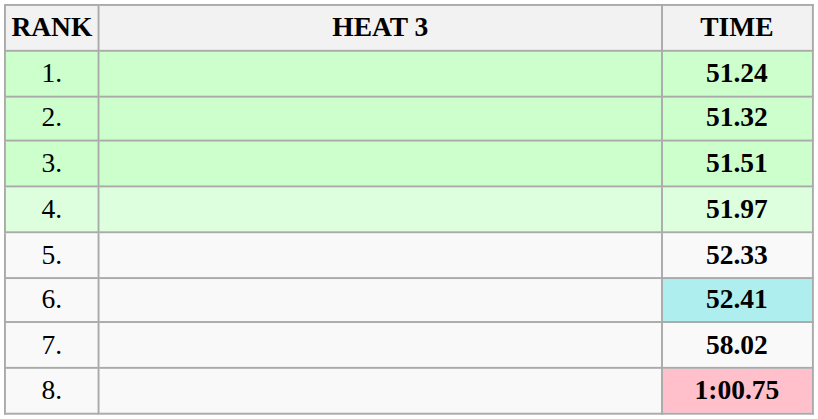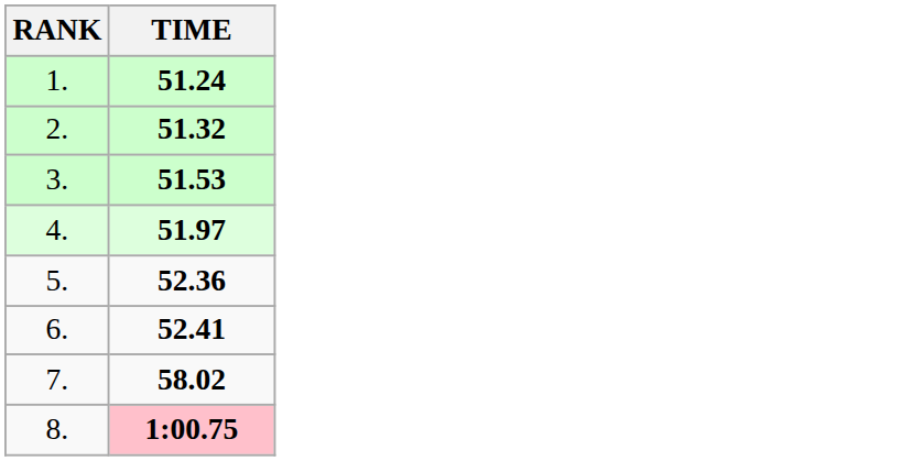 <table class="wikitable" style="border-collapse: collapse; font-size: 90%;">
 <tr>
 <th>RANK</th>
-<th style="width: 20em">HEAT 3</th>
 <th style="width: 5em">TIME</th>
 </tr>
 <tr style="background:#ccffcc;">
 <td align="center">1.</td>
-<td></td>
 <td align="center"><strong>51.24</strong></td>
 </tr>
 <tr style="background:#ccffcc;">
 <td align="center">2.</td>
-<td></td>
 <td align="center"><strong>51.32</strong></td>
 </tr>
 <tr style="background:#ccffcc;">
 <td align="center">3.</td>
-<td></td>
-<td align="center"><strong>51.51</strong></td>
+<td align="center"><strong>51.53</strong></td>
 </tr>
 <tr style="background:#ddffdd;">
 <td align="center">4.</td>
-<td></td>
 <td align="center"><strong>51.97</strong></td>
 </tr>
 <tr>
 <td align="center">5.</td>
-<td></td>
-<td align="center"><strong>52.33</strong></td>
+<td align="center"><strong>52.36</strong></td>
 </tr>
 <tr>
 <td align="center">6.</td>
-<td></td>
-<td align="center" style="background: paleturquoise;"><strong>52.41</strong></td>
+<td align="center"><strong>52.41</strong></td>
 </tr>
 <tr>
 <td align="center">7.</td>
-<td></td>
 <td align="center"><strong>58.02</strong></td>
 </tr>
 <tr>
 <td align="center">8.</td>
-<td></td>
 <td align="center" style="background: pink;"><strong>1:00.75</strong></td>
 </tr>
 </table>
